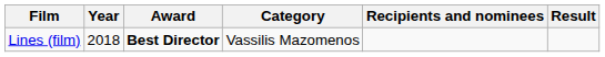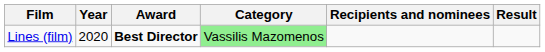 <table class="wikitable">
 <tr>
 <th>Film</th>
 <th>Year</th>
 <th>Award</th>
 <th>Category</th>
 <th>Recipients and nominees</th>
 <th>Result</th>
 </tr>
 <tr>
 <td><a href='#'>Lines (film)</a></td>
-<td>2018</td>
+<td>2020</td>
 <td><strong>Best Director</strong></td>
-<td>Vassilis Mazomenos</td>
+<td style="background: lightgreen;">Vassilis Mazomenos</td>
 <td></td>
 </tr>
 </table>
